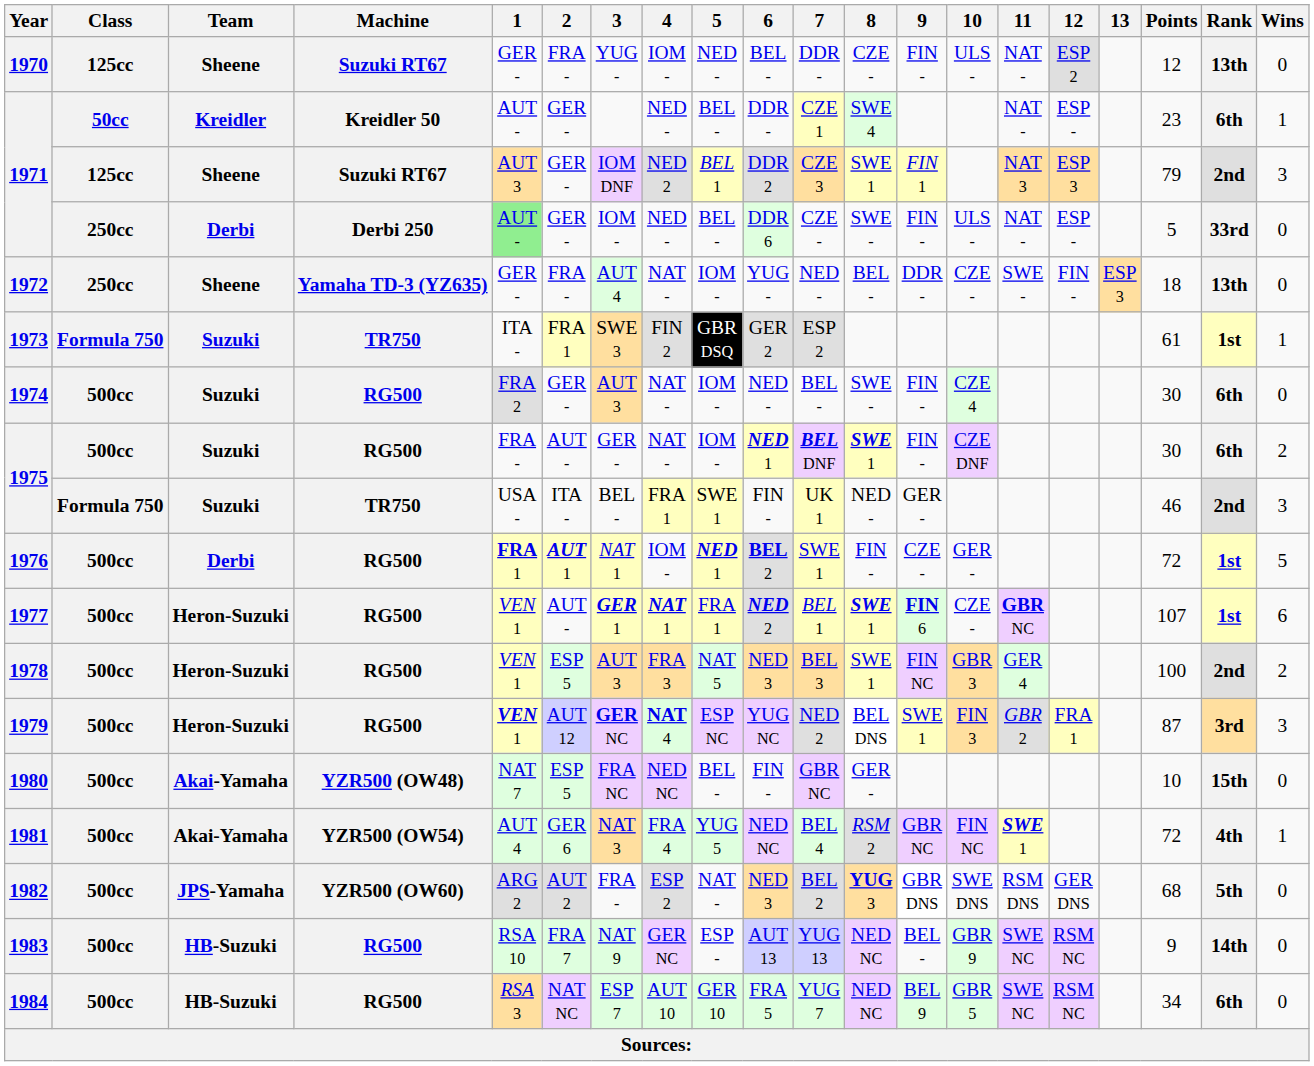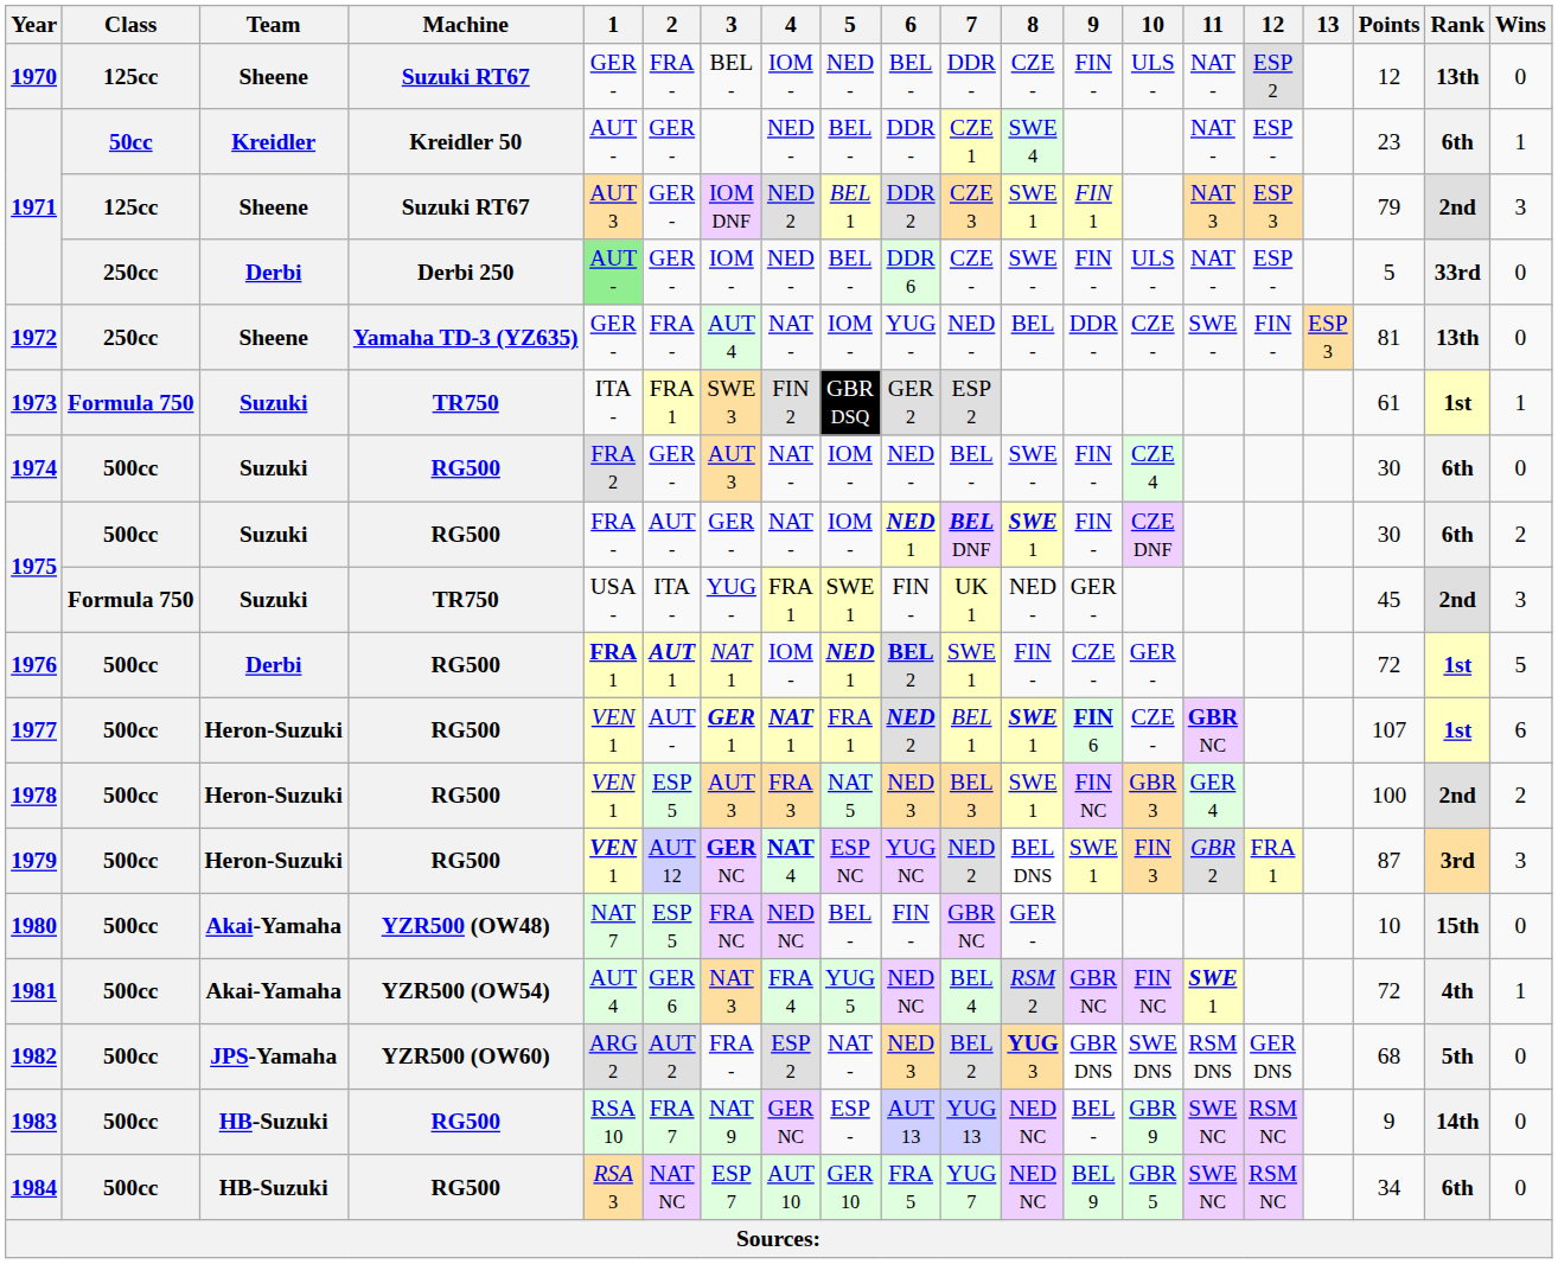 <table class="wikitable" style="text-align:center; font-size:95%">
 <tr>
 <th>Year</th>
 <th>Class</th>
 <th>Team</th>
 <th>Machine</th>
 <th>1</th>
 <th>2</th>
 <th>3</th>
 <th>4</th>
 <th>5</th>
 <th>6</th>
 <th>7</th>
 <th>8</th>
 <th>9</th>
 <th>10</th>
 <th>11</th>
 <th>12</th>
 <th>13</th>
 <th>Points</th>
 <th>Rank</th>
 <th>Wins</th>
 </tr>
 <tr>
 <th><a href='#'>1970</a></th>
 <th>125cc</th>
 <th>Sheene</th>
 <th><a href='#'>Suzuki RT67</a></th>
 <td><a href='#'>GER</a><br><small>-</small></td>
 <td><a href='#'>FRA</a><br><small>-</small></td>
-<td><a href='#'>YUG</a><br><small>-</small></td>
+<td>BEL<br><small>-</small></td>
 <td><a href='#'>IOM</a><br><small>-</small></td>
 <td><a href='#'>NED</a><br><small>-</small></td>
 <td><a href='#'>BEL</a><br><small>-</small></td>
 <td><a href='#'>DDR</a><br><small>-</small></td>
 <td><a href='#'>CZE</a><br><small>-</small></td>
 <td><a href='#'>FIN</a><br><small>-</small></td>
 <td><a href='#'>ULS</a><br><small>-</small></td>
 <td><a href='#'>NAT</a><br><small>-</small></td>
 <td style="background:#DFDFDF;"><a href='#'>ESP</a><br><small>2</small></td>
 <td></td>
 <td>12</td>
 <th>13th</th>
 <td>0</td>
 </tr>
 <tr>
 <th rowspan=3><a href='#'>1971</a></th>
 <th><a href='#'>50cc</a></th>
 <th><a href='#'>Kreidler</a></th>
 <th>Kreidler 50</th>
 <td><a href='#'>AUT</a><br><small>-</small></td>
 <td><a href='#'>GER</a><br><small>-</small></td>
 <td></td>
 <td><a href='#'>NED</a><br><small>-</small></td>
 <td><a href='#'>BEL</a><br><small>-</small></td>
 <td><a href='#'>DDR</a><br><small>-</small></td>
 <td style="background:#FFFFBF;"><a href='#'>CZE</a><br><small>1</small></td>
 <td style="background:#DFFFDF;"><a href='#'>SWE</a><br><small>4</small></td>
 <td></td>
 <td></td>
 <td><a href='#'>NAT</a><br><small>-</small></td>
 <td><a href='#'>ESP</a><br><small>-</small></td>
 <td></td>
 <td>23</td>
 <th>6th</th>
 <td>1</td>
 </tr>
 <tr>
 <th>125cc</th>
 <th>Sheene</th>
 <th>Suzuki RT67</th>
 <td style="background:#FFDF9F;"><a href='#'>AUT</a><br><small>3</small></td>
 <td><a href='#'>GER</a><br><small>-</small></td>
 <td style="background:#EFCFFF;"><a href='#'>IOM</a><br><small>DNF</small></td>
 <td style="background:#DFDFDF;"><a href='#'>NED</a><br><small>2</small></td>
 <td style="background:#FFFFBF;"><em><a href='#'>BEL</a></em><br><small>1</small></td>
 <td style="background:#DFDFDF;"><a href='#'>DDR</a><br><small>2</small></td>
 <td style="background:#FFDF9F;"><a href='#'>CZE</a><br><small>3</small></td>
 <td style="background:#FFFFBF;"><a href='#'>SWE</a><br><small>1</small></td>
 <td style="background:#FFFFBF;"><em><a href='#'>FIN</a></em><br><small>1</small></td>
 <td></td>
 <td style="background:#FFDF9F;"><a href='#'>NAT</a><br><small>3</small></td>
 <td style="background:#FFDF9F;"><a href='#'>ESP</a><br><small>3</small></td>
 <td></td>
 <td>79</td>
 <td style="background:#DFDFDF;"><strong>2nd</strong></td>
 <td>3</td>
 </tr>
 <tr>
 <th>250cc</th>
 <th><a href='#'>Derbi</a></th>
 <th>Derbi 250</th>
 <td style="background: lightgreen;"><a href='#'>AUT</a><br><small>-</small></td>
 <td><a href='#'>GER</a><br><small>-</small></td>
 <td><a href='#'>IOM</a><br><small>-</small></td>
 <td><a href='#'>NED</a><br><small>-</small></td>
 <td><a href='#'>BEL</a><br><small>-</small></td>
 <td style="background:#DFFFDF;"><a href='#'>DDR</a><br><small>6</small></td>
 <td><a href='#'>CZE</a><br><small>-</small></td>
 <td><a href='#'>SWE</a><br><small>-</small></td>
 <td><a href='#'>FIN</a><br><small>-</small></td>
 <td><a href='#'>ULS</a><br><small>-</small></td>
 <td><a href='#'>NAT</a><br><small>-</small></td>
 <td><a href='#'>ESP</a><br><small>-</small></td>
 <td></td>
 <td>5</td>
 <th>33rd</th>
 <td>0</td>
 </tr>
 <tr>
 <th><a href='#'>1972</a></th>
 <th>250cc</th>
 <th>Sheene</th>
 <th><a href='#'>Yamaha TD-3 (YZ635)</a></th>
 <td><a href='#'>GER</a><br><small>-</small></td>
 <td><a href='#'>FRA</a><br><small>-</small></td>
 <td style="background:#DFFFDF;"><a href='#'>AUT</a><br><small>4</small></td>
 <td><a href='#'>NAT</a><br><small>-</small></td>
 <td><a href='#'>IOM</a><br><small>-</small></td>
 <td><a href='#'>YUG</a><br><small>-</small></td>
 <td><a href='#'>NED</a><br><small>-</small></td>
 <td><a href='#'>BEL</a><br><small>-</small></td>
 <td><a href='#'>DDR</a><br><small>-</small></td>
 <td><a href='#'>CZE</a><br><small>-</small></td>
 <td><a href='#'>SWE</a><br><small>-</small></td>
 <td><a href='#'>FIN</a><br><small>-</small></td>
 <td style="background:#FFDF9F;"><a href='#'>ESP</a><br><small>3</small></td>
-<td>18</td>
+<td>81</td>
 <th>13th</th>
 <td>0</td>
 </tr>
 <tr>
 <th><a href='#'>1973</a></th>
 <th><a href='#'>Formula 750</a></th>
 <th><a href='#'>Suzuki</a></th>
 <th><a href='#'>TR750</a></th>
 <td>ITA<br><small>-</small></td>
 <td style="background:#FFFFBF;">FRA<br><small>1</small></td>
 <td style="background:#FFDF9F;">SWE<br><small>3</small></td>
 <td style="background:#DFDFDF;">FIN<br><small>2</small></td>
 <td style="background:#000000; color:#ffffff">GBR<br><small>DSQ</small></td>
 <td style="background:#DFDFDF;">GER<br><small>2</small></td>
 <td style="background:#DFDFDF;">ESP<br><small>2</small></td>
 <td></td>
 <td></td>
 <td></td>
 <td></td>
 <td></td>
 <td></td>
 <td>61</td>
 <th style="background:#FFFFBF;">1st</th>
 <td>1</td>
 </tr>
 <tr>
 <th><a href='#'>1974</a></th>
 <th>500cc</th>
 <th>Suzuki</th>
 <th><a href='#'>RG500</a></th>
 <td style="background:#DFDFDF;"><a href='#'>FRA</a><br><small>2</small></td>
 <td><a href='#'>GER</a><br><small>-</small></td>
 <td style="background:#FFDF9F;"><a href='#'>AUT</a><br><small>3</small></td>
 <td><a href='#'>NAT</a><br><small>-</small></td>
 <td><a href='#'>IOM</a><br><small>-</small></td>
 <td><a href='#'>NED</a><br><small>-</small></td>
 <td><a href='#'>BEL</a><br><small>-</small></td>
 <td><a href='#'>SWE</a><br><small>-</small></td>
 <td><a href='#'>FIN</a><br><small>-</small></td>
 <td style="background:#DFFFDF;"><a href='#'>CZE</a><br><small>4</small></td>
 <td></td>
 <td></td>
 <td></td>
 <td>30</td>
 <th>6th</th>
 <td>0</td>
 </tr>
 <tr>
 <th rowspan=2><a href='#'>1975</a></th>
 <th>500cc</th>
 <th>Suzuki</th>
 <th>RG500</th>
 <td><a href='#'>FRA</a><br><small>-</small></td>
 <td><a href='#'>AUT</a><br><small>-</small></td>
 <td><a href='#'>GER</a><br><small>-</small></td>
 <td><a href='#'>NAT</a><br><small>-</small></td>
 <td><a href='#'>IOM</a><br><small>-</small></td>
 <td style="background:#FFFFBF;"><strong><em><a href='#'>NED</a></em></strong><br><small>1</small></td>
 <td style="background:#EFCFFF;"><strong><em><a href='#'>BEL</a></em></strong><br><small>DNF</small></td>
 <td style="background:#FFFFBF;"><strong><em><a href='#'>SWE</a></em></strong><br><small>1</small></td>
 <td><a href='#'>FIN</a><br><small>-</small></td>
 <td style="background:#EFCFFF;"><a href='#'>CZE</a><br><small>DNF</small></td>
 <td></td>
 <td></td>
 <td></td>
 <td>30</td>
 <th>6th</th>
 <td>2</td>
 </tr>
 <tr>
 <th>Formula 750</th>
 <th>Suzuki</th>
 <th>TR750</th>
 <td>USA<br><small>-</small></td>
 <td>ITA<br><small>-</small></td>
-<td>BEL<br><small>-</small></td>
+<td><a href='#'>YUG</a><br><small>-</small></td>
 <td style="background:#FFFFBF;">FRA<br><small>1</small></td>
 <td style="background:#FFFFBF;">SWE<br><small>1</small></td>
 <td>FIN<br><small>-</small></td>
 <td style="background:#FFFFBF;">UK<br><small>1</small></td>
 <td>NED<br><small>-</small></td>
 <td>GER<br><small>-</small></td>
 <td></td>
 <td></td>
 <td></td>
 <td></td>
-<td>46</td>
+<td>45</td>
 <td style="background:#DFDFDF;"><strong>2nd</strong></td>
 <td>3</td>
 </tr>
 <tr>
 <th><a href='#'>1976</a></th>
 <th>500cc</th>
 <th><a href='#'>Derbi</a></th>
 <th>RG500</th>
 <td style="background:#FFFFBF;"><strong><a href='#'>FRA</a></strong><br><small>1</small></td>
 <td style="background:#FFFFBF;"><strong><em><a href='#'>AUT</a></em></strong><br><small>1</small></td>
 <td style="background:#FFFFBF;"><em><a href='#'>NAT</a></em><br><small>1</small></td>
 <td><a href='#'>IOM</a><br><small>-</small></td>
 <td style="background:#FFFFBF;"><strong><em><a href='#'>NED</a></em></strong><br><small>1</small></td>
 <td style="background:#DFDFDF;"><strong><a href='#'>BEL</a></strong><br><small>2</small></td>
 <td style="background:#FFFFBF;"><a href='#'>SWE</a><br><small>1</small></td>
 <td><a href='#'>FIN</a><br><small>-</small></td>
 <td><a href='#'>CZE</a><br><small>-</small></td>
 <td><a href='#'>GER</a><br><small>-</small></td>
 <td></td>
 <td></td>
 <td></td>
 <td>72</td>
 <td style="background:#FFFFBF;"><strong><a href='#'>1st</a></strong></td>
 <td>5</td>
 </tr>
 <tr>
 <th><a href='#'>1977</a></th>
 <th>500cc</th>
 <th>Heron-Suzuki</th>
 <th>RG500</th>
 <td style="background:#FFFFBF;"><em><a href='#'>VEN</a></em><br><small>1</small></td>
 <td><a href='#'>AUT</a><br><small>-</small></td>
 <td style="background:#FFFFBF;"><strong><em><a href='#'>GER</a></em></strong><br><small>1</small></td>
 <td style="background:#FFFFBF;"><strong><em><a href='#'>NAT</a></em></strong><br><small>1</small></td>
 <td style="background:#FFFFBF;"><a href='#'>FRA</a><br><small>1</small></td>
 <td style="background:#DFDFDF;"><strong><em><a href='#'>NED</a></em></strong><br><small>2</small></td>
 <td style="background:#FFFFBF;"><em><a href='#'>BEL</a></em><br><small>1</small></td>
 <td style="background:#FFFFBF;"><strong><em><a href='#'>SWE</a></em></strong><br><small>1</small></td>
 <td style="background:#DFFFDF;"><strong><a href='#'>FIN</a></strong><br><small>6</small></td>
 <td><a href='#'>CZE</a><br><small>-</small></td>
 <td style="background:#EFCFFF;"><strong><a href='#'>GBR</a></strong><br><small>NC</small></td>
 <td></td>
 <td></td>
 <td>107</td>
 <td style="background:#FFFFBF;"><strong><a href='#'>1st</a></strong></td>
 <td>6</td>
 </tr>
 <tr>
 <th><a href='#'>1978</a></th>
 <th>500cc</th>
 <th>Heron-Suzuki</th>
 <th>RG500</th>
 <td style="background:#FFFFBF;"><em><a href='#'>VEN</a></em><br><small>1</small></td>
 <td style="background:#DFFFDF;"><a href='#'>ESP</a><br><small>5</small></td>
 <td style="background:#FFDF9F;"><a href='#'>AUT</a><br><small>3</small></td>
 <td style="background:#FFDF9F;"><a href='#'>FRA</a><br><small>3</small></td>
 <td style="background:#DFFFDF;"><a href='#'>NAT</a><br><small>5</small></td>
 <td style="background:#FFDF9F;"><a href='#'>NED</a><br><small>3</small></td>
 <td style="background:#FFDF9F;"><a href='#'>BEL</a><br><small>3</small></td>
 <td style="background:#FFFFBF;"><a href='#'>SWE</a><br><small>1</small></td>
 <td style="background:#EFCFFF;"><a href='#'>FIN</a><br><small>NC</small></td>
 <td style="background:#FFDF9F;"><a href='#'>GBR</a><br><small>3</small></td>
 <td style="background:#DFFFDF;"><a href='#'>GER</a><br><small>4</small></td>
 <td></td>
 <td></td>
 <td>100</td>
 <td style="background:#DFDFDF;"><strong>2nd</strong></td>
 <td>2</td>
 </tr>
 <tr>
 <th><a href='#'>1979</a></th>
 <th>500cc</th>
 <th>Heron-Suzuki</th>
 <th>RG500</th>
 <td style="background:#FFFFBF;"><strong><em><a href='#'>VEN</a></em></strong><br><small>1</small></td>
 <td style="background:#CFCFFF;"><a href='#'>AUT</a><br><small>12</small></td>
 <td style="background:#EFCFFF;"><strong><a href='#'>GER</a></strong><br><small>NC</small></td>
 <td style="background:#DFFFDF;"><strong><a href='#'>NAT</a></strong><br><small>4</small></td>
 <td style="background:#EFCFFF;"><a href='#'>ESP</a><br><small>NC</small></td>
 <td style="background:#EFCFFF;"><a href='#'>YUG</a><br><small>NC</small></td>
 <td style="background:#DFDFDF;"><a href='#'>NED</a><br><small>2</small></td>
 <td style="background:#ffffff;"><a href='#'>BEL</a><br><small>DNS</small></td>
 <td style="background:#FFFFBF;"><a href='#'>SWE</a><br><small>1</small></td>
 <td style="background:#FFDF9F;"><a href='#'>FIN</a><br><small>3</small></td>
 <td style="background:#DFDFDF;"><em><a href='#'>GBR</a></em><br><small>2</small></td>
 <td style="background:#FFFFBF;"><a href='#'>FRA</a><br><small>1</small></td>
 <td></td>
 <td>87</td>
 <td style="background:#FFDF9F;"><strong>3rd</strong></td>
 <td>3</td>
 </tr>
 <tr>
 <th><a href='#'>1980</a></th>
 <th>500cc</th>
 <th><a href='#'>Akai</a>-Yamaha</th>
 <th><a href='#'>YZR500</a> (OW48)</th>
 <td style="background:#DFFFDF;"><a href='#'>NAT</a><br><small>7</small></td>
 <td style="background:#DFFFDF;"><a href='#'>ESP</a><br><small>5</small></td>
 <td style="background:#EFCFFF;"><a href='#'>FRA</a><br><small>NC</small></td>
 <td style="background:#EFCFFF;"><a href='#'>NED</a><br><small>NC</small></td>
 <td><a href='#'>BEL</a><br><small>-</small></td>
 <td><a href='#'>FIN</a><br><small>-</small></td>
 <td style="background:#EFCFFF;"><a href='#'>GBR</a><br><small>NC</small></td>
 <td><a href='#'>GER</a><br><small>-</small></td>
 <td></td>
 <td></td>
 <td></td>
 <td></td>
 <td></td>
 <td>10</td>
 <th>15th</th>
 <td>0</td>
 </tr>
 <tr>
 <th><a href='#'>1981</a></th>
 <th>500cc</th>
 <th>Akai-Yamaha</th>
 <th>YZR500 (OW54)</th>
 <td style="background:#DFFFDF;"><a href='#'>AUT</a><br><small>4</small></td>
 <td style="background:#DFFFDF;"><a href='#'>GER</a><br><small>6</small></td>
 <td style="background:#FFDF9F;"><a href='#'>NAT</a><br><small>3</small></td>
 <td style="background:#DFFFDF;"><a href='#'>FRA</a><br><small>4</small></td>
 <td style="background:#DFFFDF;"><a href='#'>YUG</a><br><small>5</small></td>
 <td style="background:#EFCFFF;"><a href='#'>NED</a><br><small>NC</small></td>
 <td style="background:#DFFFDF;"><a href='#'>BEL</a><br><small>4</small></td>
 <td style="background:#DFDFDF;"><em><a href='#'>RSM</a></em><br><small>2</small></td>
 <td style="background:#EFCFFF;"><a href='#'>GBR</a><br><small>NC</small></td>
 <td style="background:#EFCFFF;"><a href='#'>FIN</a><br><small>NC</small></td>
 <td style="background:#FFFFBF;"><strong><em><a href='#'>SWE</a></em></strong><br><small>1</small></td>
 <td></td>
 <td></td>
 <td>72</td>
 <th>4th</th>
 <td>1</td>
 </tr>
 <tr>
 <th><a href='#'>1982</a></th>
 <th>500cc</th>
 <th><a href='#'>JPS</a>-Yamaha</th>
 <th>YZR500 (OW60)</th>
 <td style="background:#DFDFDF;"><a href='#'>ARG</a><br><small>2</small></td>
 <td style="background:#DFDFDF;"><a href='#'>AUT</a><br><small>2</small></td>
 <td><a href='#'>FRA</a><br><small>-</small></td>
 <td style="background:#DFDFDF;"><a href='#'>ESP</a><br><small>2</small></td>
 <td><a href='#'>NAT</a><br><small>-</small></td>
 <td style="background:#FFDF9F;"><a href='#'>NED</a><br><small>3</small></td>
 <td style="background:#DFDFDF;"><a href='#'>BEL</a><br><small>2</small></td>
 <td style="background:#FFDF9F;"><strong><a href='#'>YUG</a></strong><br><small>3</small></td>
 <td style="background:#ffffff;"><a href='#'>GBR</a><br><small>DNS</small></td>
 <td><a href='#'>SWE</a><br><small>DNS</small></td>
 <td><a href='#'>RSM</a><br><small>DNS</small></td>
 <td><a href='#'>GER</a><br><small>DNS</small></td>
 <td></td>
 <td>68</td>
 <th>5th</th>
 <td>0</td>
 </tr>
 <tr>
 <th><a href='#'>1983</a></th>
 <th>500cc</th>
 <th><a href='#'>HB</a>-Suzuki</th>
 <th><a href='#'>RG500</a></th>
 <td style="background:#DFFFDF;"><a href='#'>RSA</a><br><small>10</small></td>
 <td style="background:#DFFFDF;"><a href='#'>FRA</a><br><small>7</small></td>
 <td style="background:#DFFFDF;"><a href='#'>NAT</a><br><small>9</small></td>
 <td style="background:#EFCFFF;"><a href='#'>GER</a><br><small>NC</small></td>
 <td><a href='#'>ESP</a><br><small>-</small></td>
 <td style="background:#CFCFFF;"><a href='#'>AUT</a><br><small>13</small></td>
 <td style="background:#CFCFFF;"><a href='#'>YUG</a><br><small>13</small></td>
 <td style="background:#EFCFFF;"><a href='#'>NED</a><br><small>NC</small></td>
 <td><a href='#'>BEL</a><br><small>-</small></td>
 <td style="background:#DFFFDF;"><a href='#'>GBR</a><br><small>9</small></td>
 <td style="background:#EFCFFF;"><a href='#'>SWE</a><br><small>NC</small></td>
 <td style="background:#EFCFFF;"><a href='#'>RSM</a><br><small>NC</small></td>
 <td></td>
 <td>9</td>
 <th>14th</th>
 <td>0</td>
 </tr>
 <tr>
 <th><a href='#'>1984</a></th>
 <th>500cc</th>
 <th>HB-Suzuki</th>
 <th>RG500</th>
 <td style="background:#FFDF9F;"><em><a href='#'>RSA</a></em><br><small>3</small></td>
 <td style="background:#EFCFFF;"><a href='#'>NAT</a><br><small>NC</small></td>
 <td style="background:#DFFFDF;"><a href='#'>ESP</a><br><small>7</small></td>
 <td style="background:#DFFFDF;"><a href='#'>AUT</a><br><small>10</small></td>
 <td style="background:#DFFFDF;"><a href='#'>GER</a><br><small>10</small></td>
 <td style="background:#DFFFDF;"><a href='#'>FRA</a><br><small>5</small></td>
 <td style="background:#DFFFDF;"><a href='#'>YUG</a><br><small>7</small></td>
 <td style="background:#EFCFFF;"><a href='#'>NED</a><br><small>NC</small></td>
 <td style="background:#DFFFDF;"><a href='#'>BEL</a><br><small>9</small></td>
 <td style="background:#DFFFDF;"><a href='#'>GBR</a><br><small>5</small></td>
 <td style="background:#EFCFFF;"><a href='#'>SWE</a><br><small>NC</small></td>
 <td style="background:#EFCFFF;"><a href='#'>RSM</a><br><small>NC</small></td>
 <td></td>
 <td>34</td>
 <th>6th</th>
 <td>0</td>
 </tr>
 <tr>
 <th colspan=20>Sources:</th>
 </tr>
 </table>
